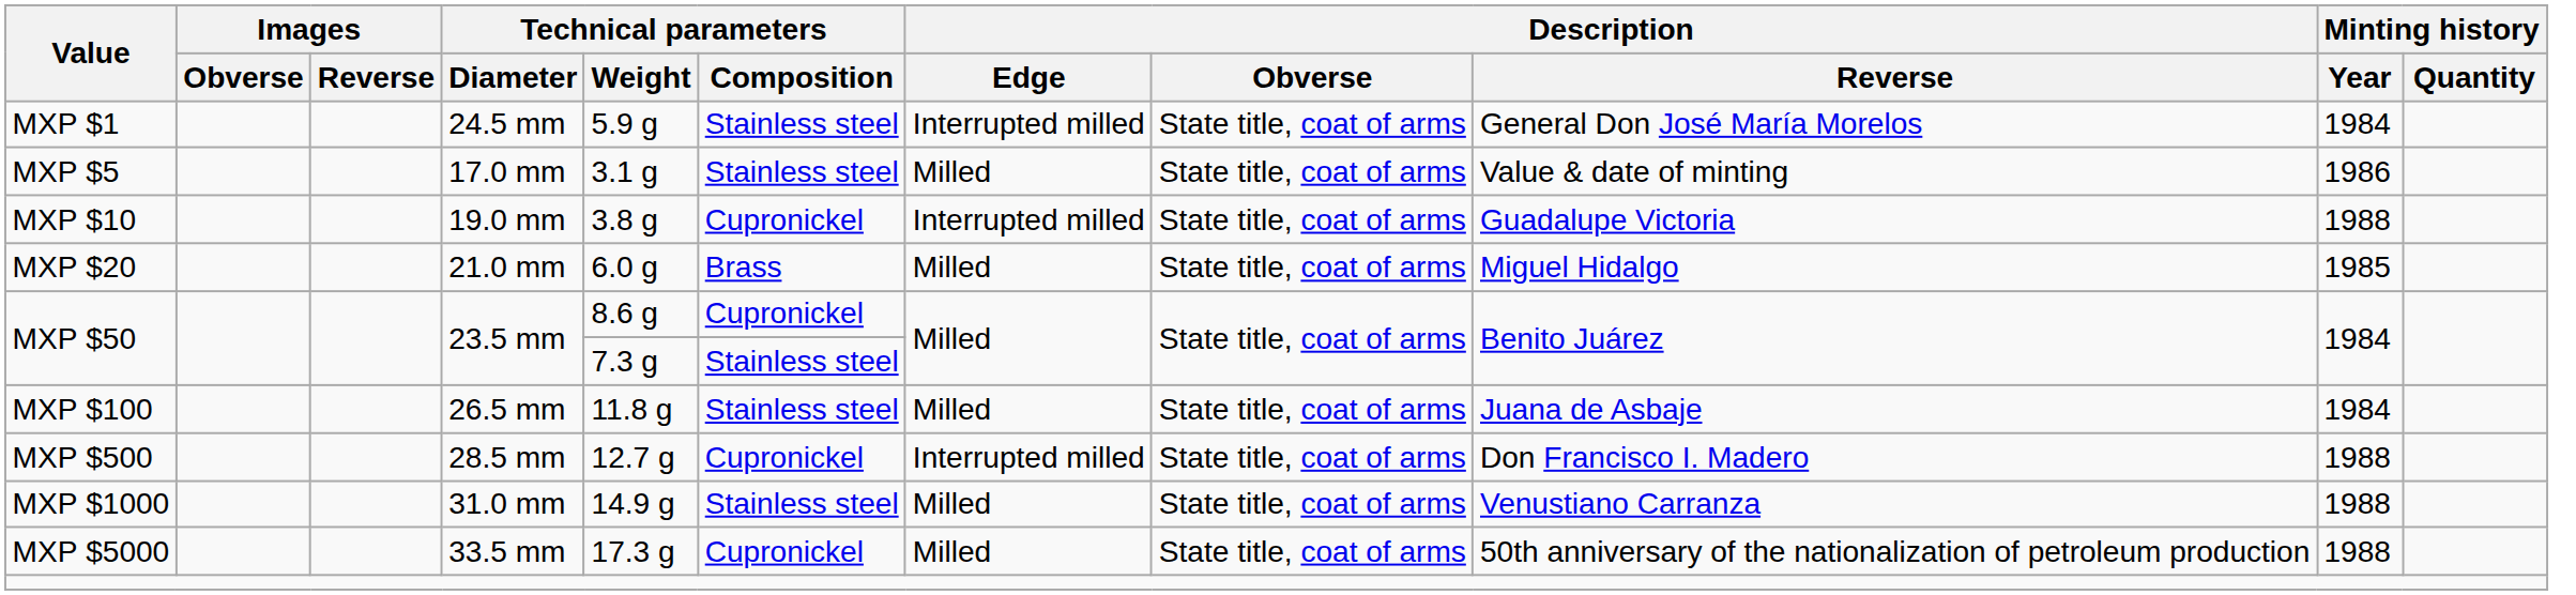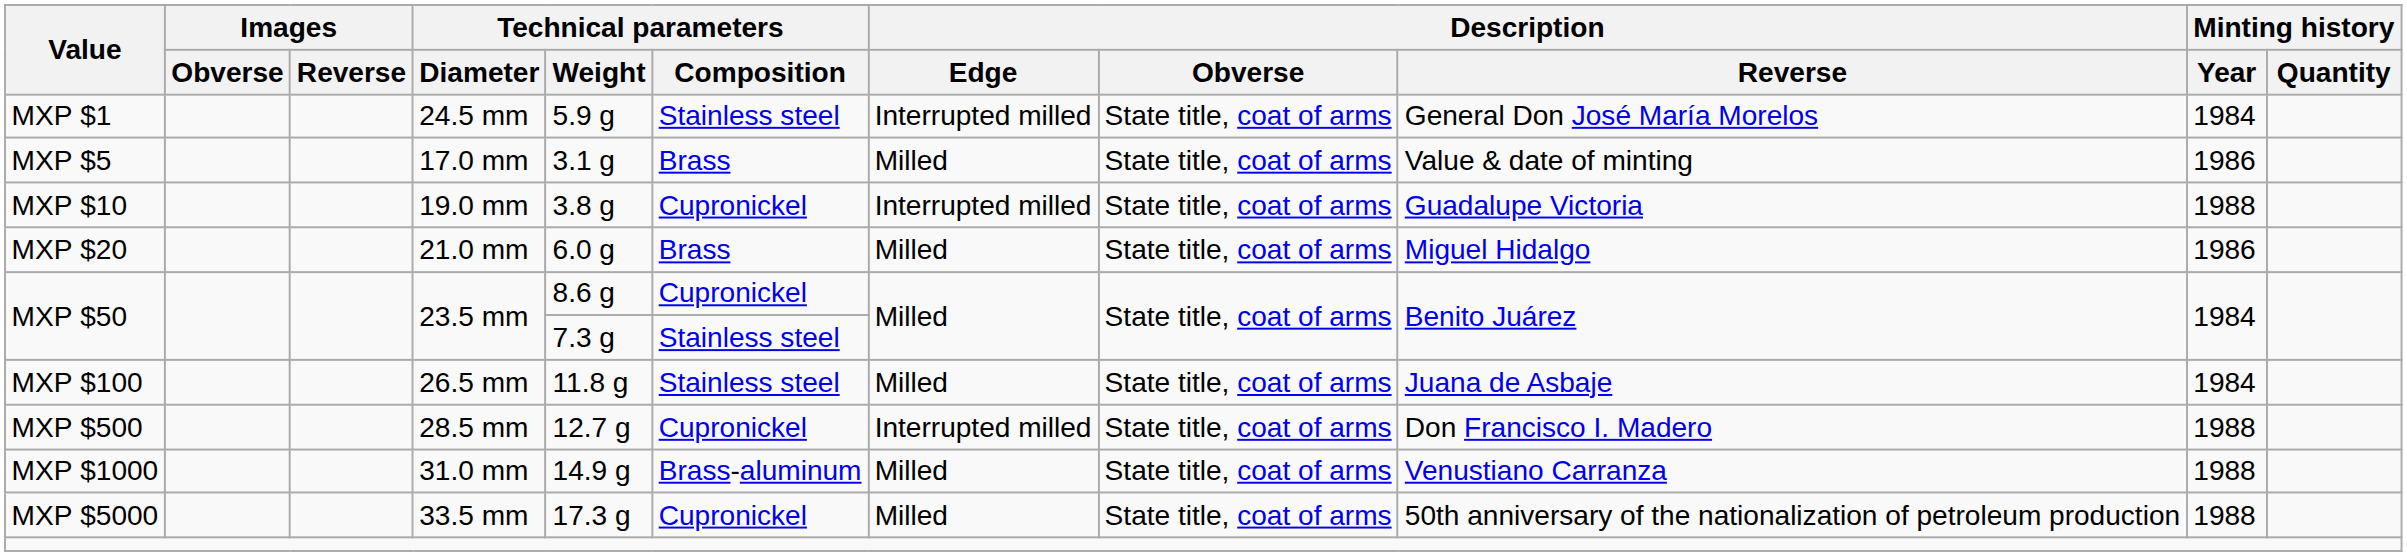 <table class="wikitable" style="font-size:90%;">
 <tr>
 <th rowspan="2">Value</th>
 <th colspan="2">Images</th>
 <th colspan="3">Technical parameters</th>
 <th colspan="3">Description</th>
 <th colspan="3">Minting history</th>
 </tr>
 <tr>
 <th>Obverse</th>
 <th>Reverse</th>
 <th>Diameter</th>
 <th>Weight</th>
 <th>Composition</th>
 <th>Edge</th>
 <th>Obverse</th>
 <th>Reverse</th>
 <th>Year</th>
 <th>Quantity</th>
 </tr>
 <tr>
 <td>MXP $1</td>
 <td style="text-align:center;" rowspan=1></td>
 <td style="text-align:center;"></td>
 <td>24.5 mm</td>
 <td>5.9 g</td>
 <td><a href='#'>Stainless steel</a></td>
 <td>Interrupted milled</td>
 <td rowspan=1>State title, <a href='#'>coat of arms</a></td>
 <td>General Don <a href='#'>José María Morelos</a></td>
 <td>1984</td>
 <td></td>
 </tr>
 <tr>
 <td>MXP $5</td>
 <td style="text-align:center;" rowspan=1></td>
 <td style="text-align:center;"></td>
 <td>17.0 mm</td>
 <td>3.1 g</td>
-<td><a href='#'>Stainless steel</a></td>
+<td><a href='#'>Brass</a></td>
 <td>Milled</td>
 <td rowspan=1>State title, <a href='#'>coat of arms</a></td>
 <td>Value & date of minting</td>
 <td>1986</td>
 <td></td>
 </tr>
 <tr>
 <td>MXP $10</td>
 <td style="text-align:center;" rowspan=1></td>
 <td style="text-align:center;"></td>
 <td>19.0 mm</td>
 <td>3.8 g</td>
 <td><a href='#'>Cupronickel</a></td>
 <td>Interrupted milled</td>
 <td rowspan=1>State title, <a href='#'>coat of arms</a></td>
 <td><a href='#'>Guadalupe Victoria</a></td>
 <td>1988</td>
 <td></td>
 </tr>
 <tr>
 <td>MXP $20</td>
 <td style="text-align:center;" rowspan=1></td>
 <td style="text-align:center;"></td>
 <td>21.0 mm</td>
 <td>6.0 g</td>
 <td><a href='#'>Brass</a></td>
 <td>Milled</td>
 <td rowspan=1>State title, <a href='#'>coat of arms</a></td>
 <td><a href='#'>Miguel Hidalgo</a></td>
-<td>1985</td>
+<td>1986</td>
 <td></td>
 </tr>
 <tr>
 <td rowspan=2>MXP $50</td>
 <td style="text-align:center;" rowspan=2></td>
 <td style="text-align:center;" rowspan=2></td>
 <td rowspan=2>23.5 mm</td>
 <td>8.6 g</td>
 <td><a href='#'>Cupronickel</a></td>
 <td rowspan=2>Milled</td>
 <td rowspan=2>State title, <a href='#'>coat of arms</a></td>
 <td rowspan=2><a href='#'>Benito Juárez</a></td>
 <td rowspan=2>1984</td>
 <td rowspan=2></td>
 </tr>
 <tr>
 <td>7.3 g</td>
 <td><a href='#'>Stainless steel</a></td>
 </tr>
 <tr>
 <td>MXP $100</td>
 <td style="text-align:center;" rowspan=1></td>
 <td style="text-align:center;"></td>
 <td>26.5 mm</td>
 <td>11.8 g</td>
 <td><a href='#'>Stainless steel</a></td>
 <td>Milled</td>
 <td rowspan=1>State title, <a href='#'>coat of arms</a></td>
 <td><a href='#'>Juana de Asbaje</a></td>
 <td>1984</td>
 <td></td>
 </tr>
 <tr>
 <td>MXP $500</td>
 <td style="text-align:center;" rowspan=1></td>
 <td style="text-align:center;"></td>
 <td>28.5 mm</td>
 <td>12.7 g</td>
 <td><a href='#'>Cupronickel</a></td>
 <td>Interrupted milled</td>
 <td rowspan=1>State title, <a href='#'>coat of arms</a></td>
 <td>Don <a href='#'>Francisco I. Madero</a></td>
 <td>1988</td>
 <td></td>
 </tr>
 <tr>
 <td>MXP $1000</td>
 <td style="text-align:center;" rowspan=1></td>
 <td style="text-align:center;"></td>
 <td>31.0 mm</td>
 <td>14.9 g</td>
-<td><a href='#'>Stainless steel</a></td>
+<td><a href='#'>Brass</a>-<a href='#'>aluminum</a></td>
 <td>Milled</td>
 <td rowspan=1>State title, <a href='#'>coat of arms</a></td>
 <td><a href='#'>Venustiano Carranza</a></td>
 <td>1988</td>
 <td></td>
 </tr>
 <tr>
 <td>MXP $5000</td>
 <td style="text-align:center;" rowspan=1></td>
 <td style="text-align:center;"></td>
 <td>33.5 mm</td>
 <td>17.3 g</td>
 <td><a href='#'>Cupronickel</a></td>
 <td>Milled</td>
 <td rowspan=1>State title, <a href='#'>coat of arms</a></td>
 <td>50th anniversary of the nationalization of petroleum production</td>
 <td>1988</td>
 <td></td>
 </tr>
 <tr>
 <td colspan="11"></td>
 </tr>
 </table>
